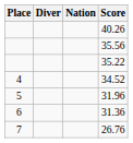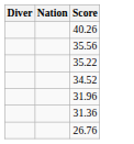 <table class="wikitable sortable" style="text-align:center">
 <tr>
-<th>Place</th>
 <th>Diver</th>
 <th>Nation</th>
 <th>Score</th>
 </tr>
 <tr>
-<td></td>
 <td align=left></td>
 <td align=left></td>
 <td>40.26</td>
 </tr>
 <tr>
-<td></td>
 <td align=left></td>
 <td align=left></td>
 <td>35.56</td>
 </tr>
 <tr>
-<td></td>
 <td align=left></td>
 <td align=left></td>
 <td>35.22</td>
 </tr>
 <tr>
-<td>4</td>
 <td align=left></td>
 <td align=left></td>
 <td>34.52</td>
 </tr>
 <tr>
-<td>5</td>
 <td align=left></td>
 <td align=left></td>
 <td>31.96</td>
 </tr>
 <tr>
-<td>6</td>
 <td align=left></td>
 <td align=left></td>
 <td>31.36</td>
 </tr>
 <tr>
-<td>7</td>
 <td align=left></td>
 <td align=left></td>
 <td>26.76</td>
 </tr>
 </table>
